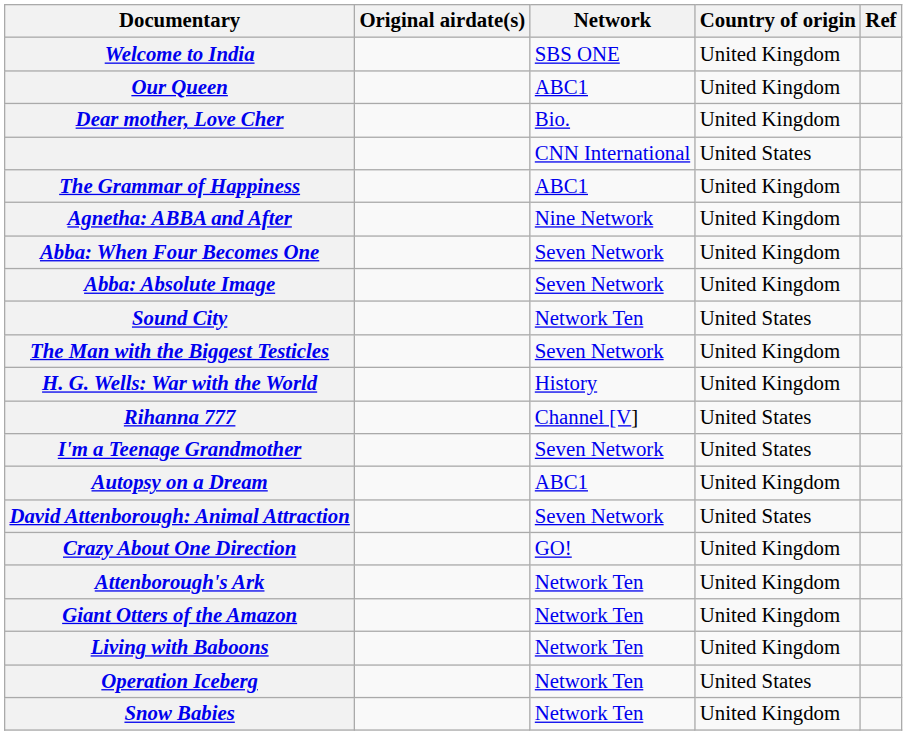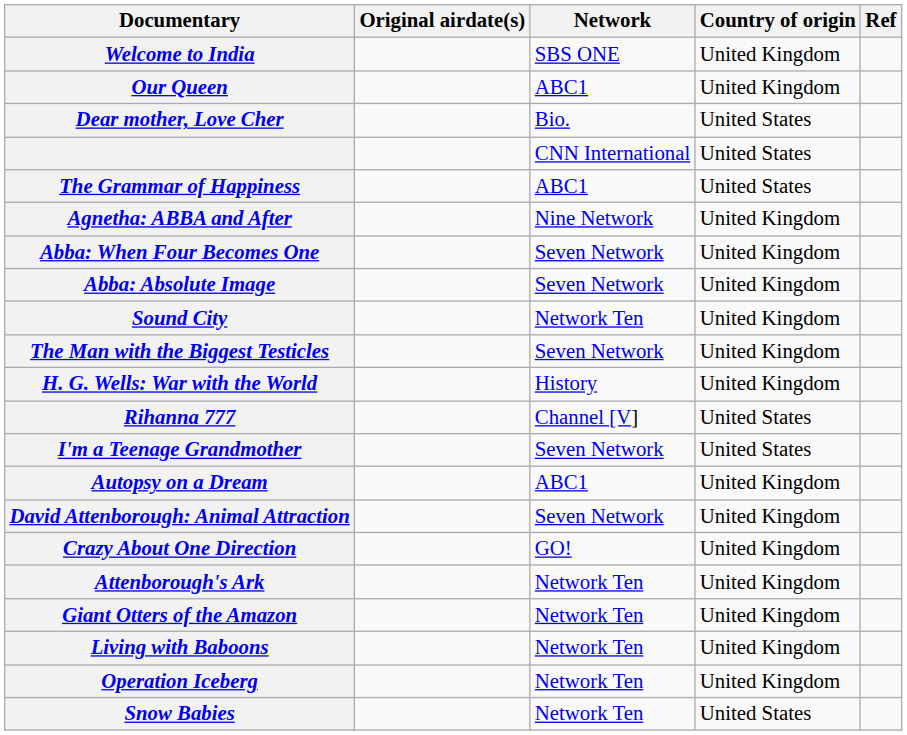 <table class="wikitable plainrowheaders sortable" style="text-align:left">
 <tr>
 <th>Documentary</th>
 <th>Original airdate(s)</th>
 <th>Network</th>
 <th>Country of origin</th>
 <th class="unsortable">Ref</th>
 </tr>
 <tr>
 <th scope="row"><em><a href='#'>Welcome to India</a></em></th>
 <td align=center></td>
 <td><a href='#'>SBS ONE</a></td>
 <td>United Kingdom</td>
 <td align=center></td>
 </tr>
 <tr>
 <th scope="row"><em><a href='#'>Our Queen</a></em></th>
 <td align=center></td>
 <td><a href='#'>ABC1</a></td>
 <td>United Kingdom</td>
 <td align=center></td>
 </tr>
 <tr>
 <th scope="row"><em><a href='#'>Dear mother, Love Cher</a></em></th>
 <td align=center></td>
 <td><a href='#'>Bio.</a></td>
-<td>United Kingdom</td>
+<td>United States</td>
 <td align=center></td>
 </tr>
 <tr>
 <th scope="row"><em></em></th>
 <td align=center></td>
 <td><a href='#'>CNN International</a></td>
 <td>United States</td>
 <td align=center></td>
 </tr>
 <tr>
 <th scope="row"><em><a href='#'>The Grammar of Happiness</a></em></th>
 <td align=center></td>
 <td><a href='#'>ABC1</a></td>
-<td>United Kingdom</td>
+<td>United States</td>
 <td align=center></td>
 </tr>
 <tr>
 <th scope="row"><em><a href='#'>Agnetha: ABBA and After</a></em></th>
 <td align=center></td>
 <td><a href='#'>Nine Network</a></td>
 <td>United Kingdom</td>
 <td align=center></td>
 </tr>
 <tr>
 <th scope="row"><em><a href='#'>Abba: When Four Becomes One</a></em></th>
 <td align=center></td>
 <td><a href='#'>Seven Network</a></td>
 <td>United Kingdom</td>
 <td align=center></td>
 </tr>
 <tr>
 <th scope="row"><em><a href='#'>Abba: Absolute Image</a></em></th>
 <td align=center></td>
 <td><a href='#'>Seven Network</a></td>
 <td>United Kingdom</td>
 <td align=center></td>
 </tr>
 <tr>
 <th scope="row"><em><a href='#'>Sound City</a></em></th>
 <td align=center></td>
 <td><a href='#'>Network Ten</a></td>
-<td>United States</td>
+<td>United Kingdom</td>
 <td align=center></td>
 </tr>
 <tr>
 <th scope="row"><em><a href='#'>The Man with the Biggest Testicles</a></em></th>
 <td align=center></td>
 <td><a href='#'>Seven Network</a></td>
 <td>United Kingdom</td>
 <td align=center></td>
 </tr>
 <tr>
 <th scope="row"><em><a href='#'>H. G. Wells: War with the World</a></em></th>
 <td align=center></td>
 <td><a href='#'>History</a></td>
 <td>United Kingdom</td>
 <td align=center></td>
 </tr>
 <tr>
 <th scope="row"><em><a href='#'>Rihanna 777</a></em></th>
 <td align=center></td>
 <td><a href='#'>Channel [V</a>]</td>
 <td>United States</td>
 <td align=center></td>
 </tr>
 <tr>
 <th scope="row"><em><a href='#'>I'm a Teenage Grandmother</a></em></th>
 <td align=center></td>
 <td><a href='#'>Seven Network</a></td>
 <td>United States</td>
 <td align=center></td>
 </tr>
 <tr>
 <th scope="row"><em><a href='#'>Autopsy on a Dream</a></em></th>
 <td align=center></td>
 <td><a href='#'>ABC1</a></td>
 <td>United Kingdom</td>
 <td align=center></td>
 </tr>
 <tr>
 <th scope="row"><em><a href='#'>David Attenborough: Animal Attraction</a></em></th>
 <td align=center></td>
 <td><a href='#'>Seven Network</a></td>
-<td>United States</td>
+<td>United Kingdom</td>
 <td align=center></td>
 </tr>
 <tr>
 <th scope="row"><em><a href='#'>Crazy About One Direction</a></em></th>
 <td align=center></td>
 <td><a href='#'>GO!</a></td>
 <td>United Kingdom</td>
 <td align=center></td>
 </tr>
 <tr>
 <th scope="row"><em><a href='#'>Attenborough's Ark</a></em></th>
 <td align=center></td>
 <td><a href='#'>Network Ten</a></td>
 <td>United Kingdom</td>
 <td align=center></td>
 </tr>
 <tr>
 <th scope="row"><em><a href='#'>Giant Otters of the Amazon</a></em></th>
 <td></td>
 <td><a href='#'>Network Ten</a></td>
 <td>United Kingdom</td>
 <td align=center></td>
 </tr>
 <tr>
 <th scope="row"><em><a href='#'>Living with Baboons</a></em></th>
 <td></td>
 <td><a href='#'>Network Ten</a></td>
 <td>United Kingdom</td>
 <td align=center></td>
 </tr>
 <tr>
 <th scope="row"><em><a href='#'>Operation Iceberg</a></em></th>
 <td></td>
 <td><a href='#'>Network Ten</a></td>
-<td>United States</td>
+<td>United Kingdom</td>
 <td align=center></td>
 </tr>
 <tr>
 <th scope="row"><em><a href='#'>Snow Babies</a></em></th>
 <td></td>
 <td><a href='#'>Network Ten</a></td>
-<td>United Kingdom</td>
+<td>United States</td>
 <td align=center></td>
 </tr>
 </table>
